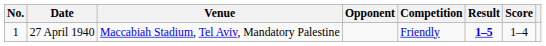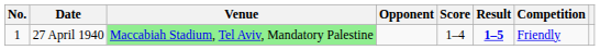 <table class="wikitable sortable">
 <tr>
 <th scope=col>No.</th>
 <th scope=col>Date</th>
 <th scope=col>Venue</th>
 <th scope=col>Opponent</th>
+<th scope=col>Score</th>
+<th scope=col>Result</th>
 <th scope=col>Competition</th>
-<th scope=col>Result</th>
-<th scope=col>Score</th>
 <th scope=col class="unsortable"></th>
 </tr>
 <tr>
 <td align="center">1</td>
 <td>27 April 1940</td>
-<td><a href='#'>Maccabiah Stadium</a>, <a href='#'>Tel Aviv</a>, Mandatory Palestine</td>
+<td style="background: lightgreen;"><a href='#'>Maccabiah Stadium</a>, <a href='#'>Tel Aviv</a>, Mandatory Palestine</td>
 <td></td>
+<td align="center">1–4</td>
+<td align="center"><strong><a href='#'>1–5</a></strong></td>
 <td><a href='#'>Friendly</a></td>
-<td align="center"><strong><a href='#'>1–5</a></strong></td>
-<td align="center">1–4</td>
 <td></td>
 </tr>
 </table>
